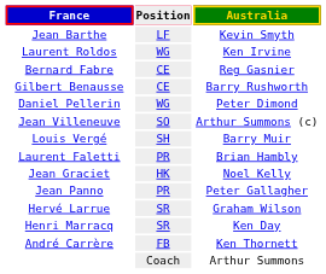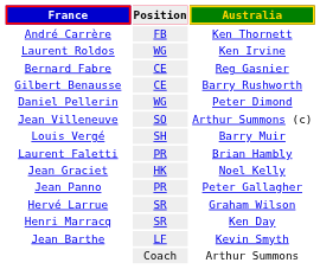 <table align=right style="font-size:90%; margin-left:1em">
 <tr bgcolor=#FF0033>
 <th align="centre" width="126" style="border: 2px solid red; background: #0000CD; color: white">France</th>
 <th align="center" style="background: #eeeeee; color: black">Position</th>
 <th align="centre" width="126" style="border: 2px solid gold; background: green; color: gold">Australia</th>
 </tr>
 <tr>
-<td align="center"><a href='#'>Jean Barthe</a></td>
-<td align="center" style="background: #eeeeee"><a href='#'>LF</a></td>
-<td align="center"><a href='#'>Kevin Smyth</a></td>
+<td align="center"><a href='#'>André Carrère</a></td>
+<td align="center" style="background: #eeeeee"><a href='#'>FB</a></td>
+<td align="center"><a href='#'>Ken Thornett</a></td>
 </tr>
 <tr>
 <td align="center"><a href='#'>Laurent Roldos</a></td>
 <td align="center" style="background: #eeeeee"><a href='#'>WG</a></td>
 <td align="center"><a href='#'>Ken Irvine</a></td>
 </tr>
 <tr>
 <td align="center"><a href='#'>Bernard Fabre</a></td>
 <td align="center" style="background: #eeeeee"><a href='#'>CE</a></td>
 <td align="center"><a href='#'>Reg Gasnier</a></td>
 </tr>
 <tr>
 <td align="center"><a href='#'>Gilbert Benausse</a></td>
 <td align="center" style="background: #eeeeee"><a href='#'>CE</a></td>
 <td align="center"><a href='#'>Barry Rushworth</a></td>
 </tr>
 <tr>
 <td align="center"><a href='#'>Daniel Pellerin</a></td>
 <td align="center" style="background: #eeeeee"><a href='#'>WG</a></td>
 <td align="center"><a href='#'>Peter Dimond</a></td>
 </tr>
 <tr>
 <td align="center"><a href='#'>Jean Villeneuve</a></td>
 <td align="center" style="background: #eeeeee"><a href='#'>SO</a></td>
 <td align="center"><a href='#'>Arthur Summons</a> (c)</td>
 </tr>
 <tr>
 <td align="center"><a href='#'>Louis Vergé</a></td>
 <td align="center" style="background: #eeeeee"><a href='#'>SH</a></td>
 <td align="center"><a href='#'>Barry Muir</a></td>
 </tr>
 <tr>
 <td align="center"><a href='#'>Laurent Faletti</a></td>
 <td align="center" style="background: #eeeeee"><a href='#'>PR</a></td>
 <td align="center"><a href='#'>Brian Hambly</a></td>
 </tr>
 <tr>
 <td align="center"><a href='#'>Jean Graciet</a></td>
 <td align="center" style="background: #eeeeee"><a href='#'>HK</a></td>
 <td align="center"><a href='#'>Noel Kelly</a></td>
 </tr>
 <tr>
 <td align="center"><a href='#'>Jean Panno</a></td>
 <td align="center" style="background: #eeeeee"><a href='#'>PR</a></td>
 <td align="center"><a href='#'>Peter Gallagher</a></td>
 </tr>
 <tr>
 <td align="center"><a href='#'>Hervé Larrue</a></td>
 <td align="center" style="background: #eeeeee"><a href='#'>SR</a></td>
 <td align="center"><a href='#'>Graham Wilson</a></td>
 </tr>
 <tr>
 <td align="center"><a href='#'>Henri Marracq</a></td>
 <td align="center" style="background: #eeeeee"><a href='#'>SR</a></td>
 <td align="center"><a href='#'>Ken Day</a></td>
 </tr>
 <tr>
-<td align="center"><a href='#'>André Carrère</a></td>
-<td align="center" style="background: #eeeeee"><a href='#'>FB</a></td>
-<td align="center"><a href='#'>Ken Thornett</a></td>
+<td align="center"><a href='#'>Jean Barthe</a></td>
+<td align="center" style="background: #eeeeee"><a href='#'>LF</a></td>
+<td align="center"><a href='#'>Kevin Smyth</a></td>
 </tr>
 <tr>
 <td align="center"></td>
 <td align="center" style="background: #eeeeee">Coach</td>
 <td align="center">Arthur Summons</td>
 </tr>
 </table>
